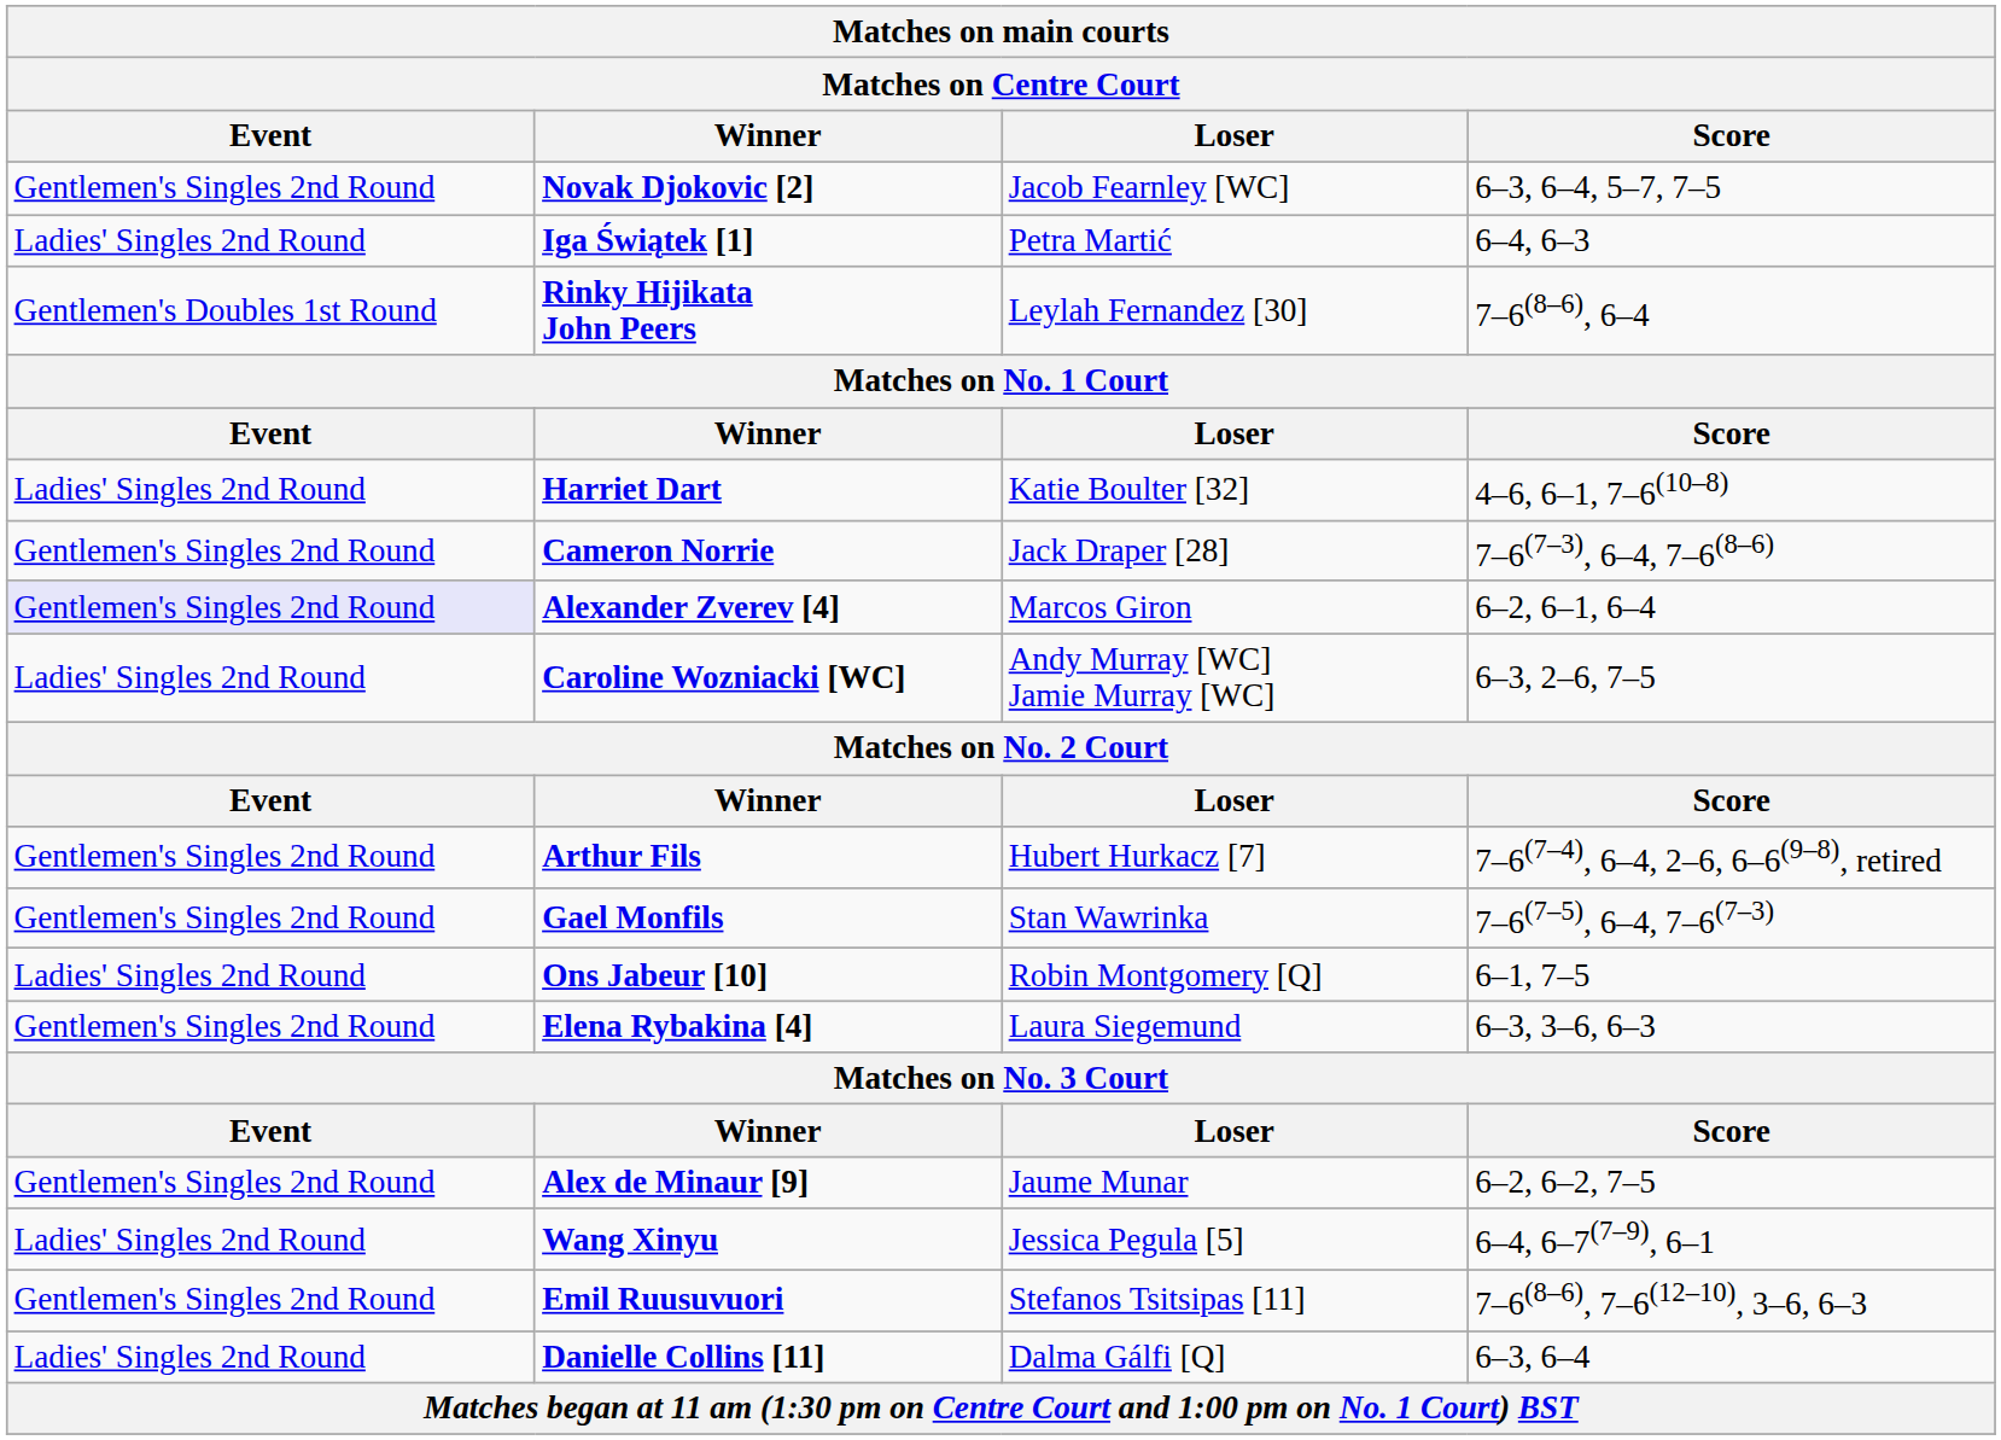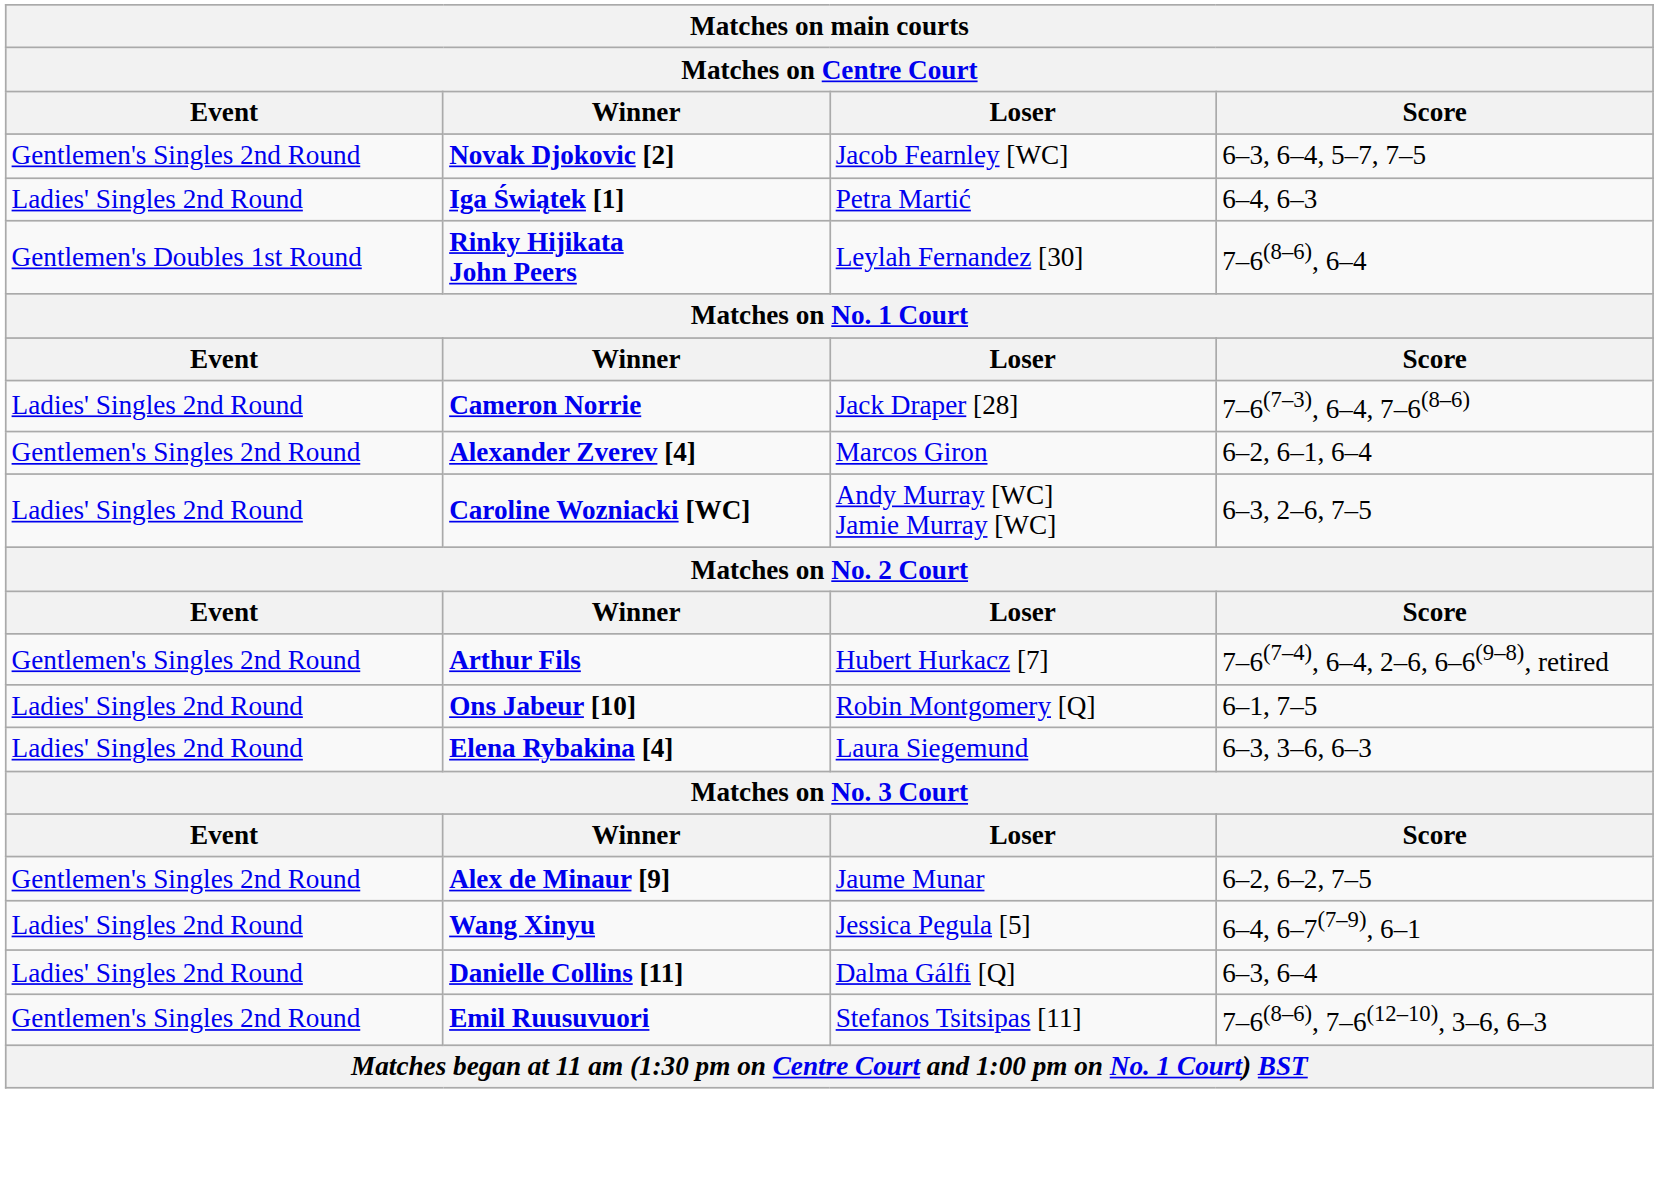 <table class="wikitable collapsible uncollapsed" style="margin:auto;">
 <tr>
 <th colspan="4" style="white-space:nowrap;">Matches on main courts</th>
 </tr>
 <tr>
 <th colspan="4">Matches on <a href='#'>Centre Court</a></th>
 </tr>
 <tr>
 <th width="250">Event</th>
 <th width="220">Winner</th>
 <th width="220">Loser</th>
 <th width="250">Score</th>
 </tr>
 <tr>
 <td><a href='#'>Gentlemen's Singles 2nd Round</a></td>
 <td><strong> <a href='#'>Novak Djokovic</a> [2]</strong></td>
 <td> <a href='#'>Jacob Fearnley</a> [WC]</td>
 <td>6–3, 6–4, 5–7, 7–5</td>
 </tr>
 <tr>
 <td><a href='#'>Ladies' Singles 2nd Round</a></td>
 <td><strong> <a href='#'>Iga Świątek</a> [1]</strong></td>
 <td> <a href='#'>Petra Martić</a></td>
 <td>6–4, 6–3</td>
 </tr>
 <tr>
 <td><a href='#'>Gentlemen's Doubles 1st Round</a></td>
 <td><strong> <a href='#'>Rinky Hijikata</a><br> <a href='#'>John Peers</a></strong></td>
 <td> <a href='#'>Leylah Fernandez</a> [30]</td>
 <td>7–6<sup>(8–6)</sup>, 6–4</td>
 </tr>
 <tr>
 <th colspan="4">Matches on <a href='#'>No. 1 Court</a></th>
 </tr>
 <tr>
 <th width="220">Event</th>
 <th width="220">Winner</th>
 <th width="220">Loser</th>
 <th width="250">Score</th>
 </tr>
 <tr>
 <td><a href='#'>Ladies' Singles 2nd Round</a></td>
-<td><strong> <a href='#'>Harriet Dart</a></strong></td>
-<td> <a href='#'>Katie Boulter</a> [32]</td>
-<td>4–6, 6–1, 7–6<sup>(10–8)</sup></td>
-</tr>
-<tr>
-<td><a href='#'>Gentlemen's Singles 2nd Round</a></td>
 <td><strong> <a href='#'>Cameron Norrie</a></strong></td>
 <td> <a href='#'>Jack Draper</a> [28]</td>
 <td>7–6<sup>(7–3)</sup>, 6–4, 7–6<sup>(8–6)</sup></td>
 </tr>
 <tr>
-<td style="background: lavender;"><a href='#'>Gentlemen's Singles 2nd Round</a></td>
+<td><a href='#'>Gentlemen's Singles 2nd Round</a></td>
 <td><strong> <a href='#'>Alexander Zverev</a> [4]</strong></td>
 <td> <a href='#'>Marcos Giron</a></td>
 <td>6–2, 6–1, 6–4</td>
 </tr>
 <tr>
 <td><a href='#'>Ladies' Singles 2nd Round</a></td>
 <td><strong> <a href='#'>Caroline Wozniacki</a> [WC]</strong></td>
 <td> <a href='#'>Andy Murray</a> [WC]<br> <a href='#'>Jamie Murray</a> [WC]</td>
 <td>6–3, 2–6, 7–5</td>
 </tr>
 <tr>
 <th colspan="4">Matches on <a href='#'>No. 2 Court</a></th>
 </tr>
 <tr>
 <th width="250">Event</th>
 <th width="220">Winner</th>
 <th width="220">Loser</th>
 <th width="220">Score</th>
 </tr>
 <tr>
 <td><a href='#'>Gentlemen's Singles 2nd Round</a></td>
 <td><strong> <a href='#'>Arthur Fils</a></strong></td>
 <td> <a href='#'>Hubert Hurkacz</a> [7]</td>
 <td>7–6<sup>(7–4)</sup>, 6–4, 2–6, 6–6<sup>(9–8)</sup>, retired</td>
 </tr>
 <tr>
-<td><a href='#'>Gentlemen's Singles 2nd Round</a></td>
-<td><strong> <a href='#'>Gael Monfils</a></strong></td>
-<td> <a href='#'>Stan Wawrinka</a></td>
-<td>7–6<sup>(7–5)</sup>, 6–4, 7–6<sup>(7–3)</sup></td>
-</tr>
-<tr>
 <td><a href='#'>Ladies' Singles 2nd Round</a></td>
 <td><strong> <a href='#'>Ons Jabeur</a> [10]</strong></td>
 <td> <a href='#'>Robin Montgomery</a> [Q]</td>
 <td>6–1, 7–5</td>
 </tr>
 <tr>
-<td><a href='#'>Gentlemen's Singles 2nd Round</a></td>
+<td><a href='#'>Ladies' Singles 2nd Round</a></td>
 <td><strong> <a href='#'>Elena Rybakina</a> [4]</strong></td>
 <td> <a href='#'>Laura Siegemund</a></td>
 <td>6–3, 3–6, 6–3</td>
 </tr>
 <tr>
 <th colspan="4">Matches on <a href='#'>No. 3 Court</a></th>
 </tr>
 <tr>
 <th width="250">Event</th>
 <th width="220">Winner</th>
 <th width="220">Loser</th>
 <th width="220">Score</th>
 </tr>
 <tr>
 <td><a href='#'>Gentlemen's Singles 2nd Round</a></td>
 <td><strong> <a href='#'>Alex de Minaur</a> [9]</strong></td>
 <td> <a href='#'>Jaume Munar</a></td>
 <td>6–2, 6–2, 7–5</td>
 </tr>
 <tr>
 <td><a href='#'>Ladies' Singles 2nd Round</a></td>
 <td><strong> <a href='#'>Wang Xinyu</a></strong></td>
 <td> <a href='#'>Jessica Pegula</a> [5]</td>
 <td>6–4, 6–7<sup>(7–9)</sup>, 6–1</td>
 </tr>
 <tr>
+<td><a href='#'>Ladies' Singles 2nd Round</a></td>
+<td><strong> <a href='#'>Danielle Collins</a> [11]</strong></td>
+<td> <a href='#'>Dalma Gálfi</a> [Q]</td>
+<td>6–3, 6–4</td>
+</tr>
+<tr>
 <td><a href='#'>Gentlemen's Singles 2nd Round</a></td>
 <td><strong> <a href='#'>Emil Ruusuvuori</a></strong></td>
 <td> <a href='#'>Stefanos Tsitsipas</a> [11]</td>
 <td>7–6<sup>(8–6)</sup>, 7–6<sup>(12–10)</sup>, 3–6, 6–3</td>
 </tr>
 <tr>
-<td><a href='#'>Ladies' Singles 2nd Round</a></td>
-<td><strong> <a href='#'>Danielle Collins</a> [11]</strong></td>
-<td> <a href='#'>Dalma Gálfi</a> [Q]</td>
-<td>6–3, 6–4</td>
-</tr>
-<tr>
 <th colspan=4><em>Matches began at 11 am (1:30 pm on <a href='#'>Centre Court</a> and 1:00 pm on <a href='#'>No. 1 Court</a>) <a href='#'>BST</a></em></th>
 </tr>
 </table>
